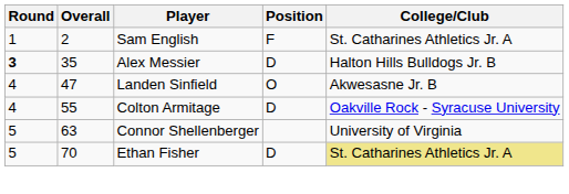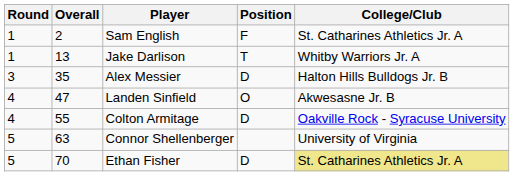 <table class="wikitable">
 <tr>
 <th>Round</th>
 <th>Overall</th>
 <th>Player</th>
 <th>Position</th>
 <th>College/Club</th>
 </tr>
 <tr>
 <td>1</td>
 <td>2</td>
 <td>Sam English</td>
 <td>F</td>
 <td>St. Catharines Athletics Jr. A</td>
 </tr>
 <tr>
-<td><strong>3</strong></td>
+<td>1</td>
+<td>13</td>
+<td>Jake Darlison</td>
+<td>T</td>
+<td>Whitby Warriors Jr. A</td>
+</tr>
+<tr>
+<td>3</td>
 <td>35</td>
 <td>Alex Messier</td>
 <td>D</td>
 <td>Halton Hills Bulldogs Jr. B</td>
 </tr>
 <tr>
 <td>4</td>
 <td>47</td>
 <td>Landen Sinfield</td>
 <td>O</td>
 <td>Akwesasne Jr. B</td>
 </tr>
 <tr>
 <td>4</td>
 <td>55</td>
 <td>Colton Armitage</td>
 <td>D</td>
 <td><a href='#'>Oakville Rock</a> - <a href='#'>Syracuse University</a></td>
 </tr>
 <tr>
 <td>5</td>
 <td>63</td>
 <td>Connor Shellenberger</td>
 <td></td>
 <td>University of Virginia</td>
 </tr>
 <tr>
 <td>5</td>
 <td>70</td>
 <td>Ethan Fisher</td>
 <td>D</td>
 <td style="background: khaki;">St. Catharines Athletics Jr. A</td>
 </tr>
 </table>
